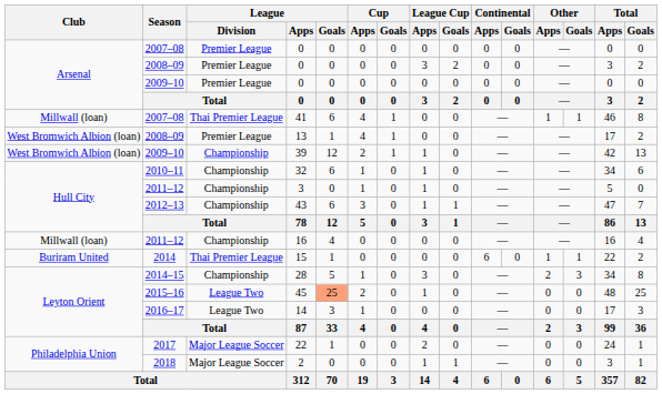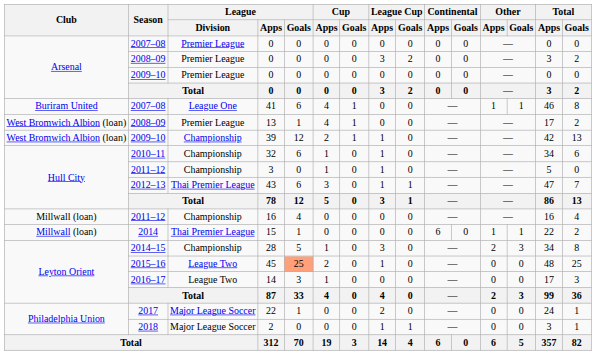 <table class="wikitable" style="text-align:center">
 <tr>
 <th rowspan="2">Club</th>
 <th rowspan="2">Season</th>
 <th colspan="3">League</th>
 <th colspan="2">Cup</th>
 <th colspan="2">League Cup</th>
 <th colspan="2">Continental</th>
 <th colspan="2">Other</th>
 <th colspan="2">Total</th>
 </tr>
 <tr>
 <th>Division</th>
 <th>Apps</th>
 <th>Goals</th>
 <th>Apps</th>
 <th>Goals</th>
 <th>Apps</th>
 <th>Goals</th>
 <th>Apps</th>
 <th>Goals</th>
 <th>Apps</th>
 <th>Goals</th>
 <th>Apps</th>
 <th>Goals</th>
 </tr>
 <tr>
 <td rowspan="4"><a href='#'>Arsenal</a></td>
 <td><a href='#'>2007–08</a></td>
 <td><a href='#'>Premier League</a></td>
 <td>0</td>
 <td>0</td>
 <td>0</td>
 <td>0</td>
 <td>0</td>
 <td>0</td>
 <td>0</td>
 <td>0</td>
 <td colspan="2">—</td>
 <td>0</td>
 <td>0</td>
 </tr>
 <tr>
 <td><a href='#'>2008–09</a></td>
 <td>Premier League</td>
 <td>0</td>
 <td>0</td>
 <td>0</td>
 <td>0</td>
 <td>3</td>
 <td>2</td>
 <td>0</td>
 <td>0</td>
 <td colspan="2">—</td>
 <td>3</td>
 <td>2</td>
 </tr>
 <tr>
 <td><a href='#'>2009–10</a></td>
 <td>Premier League</td>
 <td>0</td>
 <td>0</td>
 <td>0</td>
 <td>0</td>
 <td>0</td>
 <td>0</td>
 <td>0</td>
 <td>0</td>
 <td colspan="2">—</td>
 <td>0</td>
 <td>0</td>
 </tr>
 <tr>
 <th colspan="2">Total</th>
 <th>0</th>
 <th>0</th>
 <th>0</th>
 <th>0</th>
 <th>3</th>
 <th>2</th>
 <th>0</th>
 <th>0</th>
 <th colspan="2">—</th>
 <th>3</th>
 <th>2</th>
 </tr>
 <tr>
-<td><a href='#'>Millwall</a> (loan)</td>
+<td><a href='#'>Buriram United</a></td>
 <td><a href='#'>2007–08</a></td>
-<td><a href='#'>Thai Premier League</a></td>
+<td><a href='#'>League One</a></td>
 <td>41</td>
 <td>6</td>
 <td>4</td>
 <td>1</td>
 <td>0</td>
 <td>0</td>
 <td colspan="2">—</td>
 <td>1</td>
 <td>1</td>
 <td>46</td>
 <td>8</td>
 </tr>
 <tr>
 <td><a href='#'>West Bromwich Albion</a> (loan)</td>
 <td><a href='#'>2008–09</a></td>
 <td>Premier League</td>
 <td>13</td>
 <td>1</td>
 <td>4</td>
 <td>1</td>
 <td>0</td>
 <td>0</td>
 <td colspan="2">—</td>
 <td colspan="2">—</td>
 <td>17</td>
 <td>2</td>
 </tr>
 <tr>
 <td><a href='#'>West Bromwich Albion</a> (loan)</td>
 <td><a href='#'>2009–10</a></td>
 <td><a href='#'>Championship</a></td>
 <td>39</td>
 <td>12</td>
 <td>2</td>
 <td>1</td>
 <td>1</td>
 <td>0</td>
 <td colspan="2">—</td>
 <td colspan="2">—</td>
 <td>42</td>
 <td>13</td>
 </tr>
 <tr>
 <td rowspan="4"><a href='#'>Hull City</a></td>
 <td><a href='#'>2010–11</a></td>
 <td>Championship</td>
 <td>32</td>
 <td>6</td>
 <td>1</td>
 <td>0</td>
 <td>1</td>
 <td>0</td>
 <td colspan="2">—</td>
 <td colspan="2">—</td>
 <td>34</td>
 <td>6</td>
 </tr>
 <tr>
 <td><a href='#'>2011–12</a></td>
 <td>Championship</td>
 <td>3</td>
 <td>0</td>
 <td>1</td>
 <td>0</td>
 <td>1</td>
 <td>0</td>
 <td colspan="2">—</td>
 <td colspan="2">—</td>
 <td>5</td>
 <td>0</td>
 </tr>
 <tr>
 <td><a href='#'>2012–13</a></td>
-<td>Championship</td>
+<td><a href='#'>Thai Premier League</a></td>
 <td>43</td>
 <td>6</td>
 <td>3</td>
 <td>0</td>
 <td>1</td>
 <td>1</td>
 <td colspan="2">—</td>
 <td colspan="2">—</td>
 <td>47</td>
 <td>7</td>
 </tr>
 <tr>
 <th colspan="2">Total</th>
 <th>78</th>
 <th>12</th>
 <th>5</th>
 <th>0</th>
 <th>3</th>
 <th>1</th>
 <th colspan="2">—</th>
 <th colspan="2">—</th>
 <th>86</th>
 <th>13</th>
 </tr>
 <tr>
 <td valign="top">Millwall (loan)</td>
 <td><a href='#'>2011–12</a></td>
 <td>Championship</td>
 <td>16</td>
 <td>4</td>
 <td>0</td>
 <td>0</td>
 <td>0</td>
 <td>0</td>
 <td colspan="2">—</td>
 <td colspan="2">—</td>
 <td>16</td>
 <td>4</td>
 </tr>
 <tr>
-<td><a href='#'>Buriram United</a></td>
+<td><a href='#'>Millwall</a> (loan)</td>
 <td><a href='#'>2014</a></td>
 <td><a href='#'>Thai Premier League</a></td>
 <td>15</td>
 <td>1</td>
 <td>0</td>
 <td>0</td>
 <td>0</td>
 <td>0</td>
 <td>6</td>
 <td>0</td>
 <td>1</td>
 <td>1</td>
 <td>22</td>
 <td>2</td>
 </tr>
 <tr>
 <td rowspan="4"><a href='#'>Leyton Orient</a></td>
 <td><a href='#'>2014–15</a></td>
 <td>Championship</td>
 <td>28</td>
 <td>5</td>
 <td>1</td>
 <td>0</td>
 <td>3</td>
 <td>0</td>
 <td colspan="2">—</td>
 <td>2</td>
 <td>3</td>
 <td>34</td>
 <td>8</td>
 </tr>
 <tr>
 <td><a href='#'>2015–16</a></td>
 <td><a href='#'>League Two</a></td>
 <td>45</td>
 <td style="background: lightsalmon;">25</td>
 <td>2</td>
 <td>0</td>
 <td>1</td>
 <td>0</td>
 <td colspan="2">—</td>
 <td>0</td>
 <td>0</td>
 <td>48</td>
 <td>25</td>
 </tr>
 <tr>
 <td><a href='#'>2016–17</a></td>
 <td>League Two</td>
 <td>14</td>
 <td>3</td>
 <td>1</td>
 <td>0</td>
 <td>0</td>
 <td>0</td>
 <td colspan="2">—</td>
 <td>0</td>
 <td>0</td>
 <td>17</td>
 <td>3</td>
 </tr>
 <tr>
 <th colspan="2">Total</th>
 <th>87</th>
 <th>33</th>
 <th>4</th>
 <th>0</th>
 <th>4</th>
 <th>0</th>
 <th colspan="2">—</th>
 <th>2</th>
 <th>3</th>
 <th>99</th>
 <th>36</th>
 </tr>
 <tr>
 <td rowspan="2"><a href='#'>Philadelphia Union</a></td>
 <td><a href='#'>2017</a></td>
 <td><a href='#'>Major League Soccer</a></td>
 <td>22</td>
 <td>1</td>
 <td>0</td>
 <td>0</td>
 <td>2</td>
 <td>0</td>
 <td colspan="2">—</td>
 <td>0</td>
 <td>0</td>
 <td>24</td>
 <td>1</td>
 </tr>
 <tr>
 <td><a href='#'>2018</a></td>
 <td>Major League Soccer</td>
 <td>2</td>
 <td>0</td>
 <td>0</td>
 <td>0</td>
 <td>1</td>
 <td>1</td>
 <td colspan="2">—</td>
 <td>0</td>
 <td>0</td>
 <td>3</td>
 <td>1</td>
 </tr>
 <tr>
 <th colspan="3">Total</th>
 <th>312</th>
 <th>70</th>
 <th>19</th>
 <th>3</th>
 <th>14</th>
 <th>4</th>
 <th>6</th>
 <th>0</th>
 <th>6</th>
 <th>5</th>
 <th>357</th>
 <th>82</th>
 </tr>
 </table>
